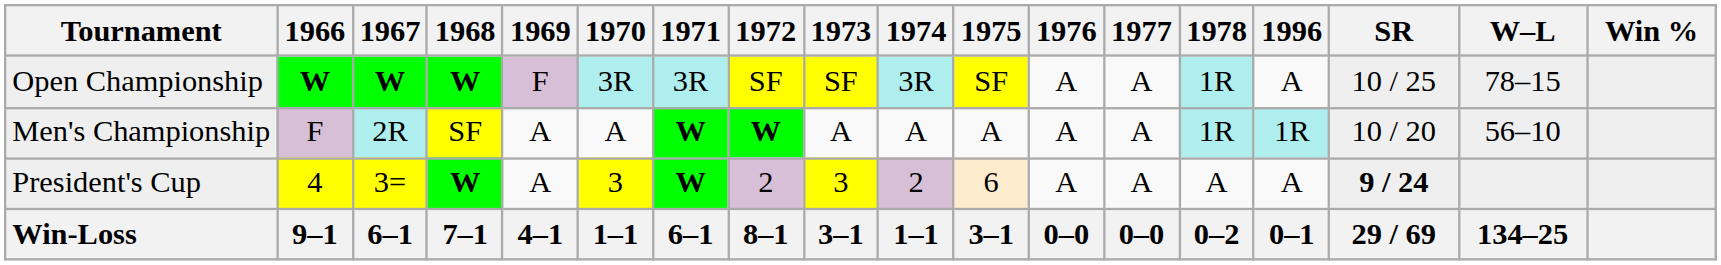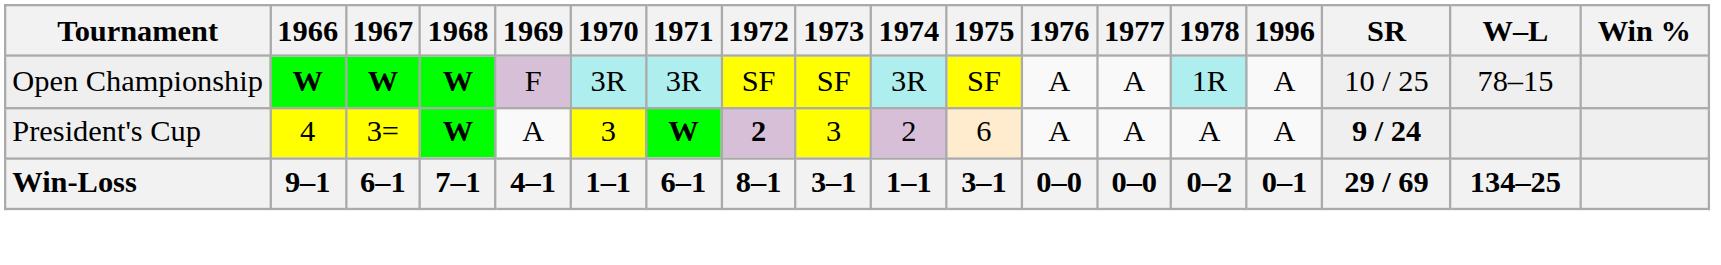 <table class=wikitable style=text-align:center;font-size:83%>
 <tr>
 <th>Tournament</th>
 <th>1966</th>
 <th>1967</th>
 <th>1968</th>
 <th>1969</th>
 <th>1970</th>
 <th>1971</th>
 <th>1972</th>
 <th>1973</th>
 <th>1974</th>
 <th>1975</th>
 <th>1976</th>
 <th>1977</th>
 <th>1978</th>
 <th>1996</th>
 <th width=50>SR</th>
 <th width=50>W–L</th>
 <th width=50>Win %</th>
 </tr>
 <tr>
 <td style="background:#efefef; text-align:left;">Open Championship</td>
 <td bgcolor=lime><strong>W</strong></td>
 <td bgcolor=lime><strong>W</strong></td>
 <td bgcolor=lime><strong>W</strong></td>
 <td style="background:thistle;">F</td>
 <td style="background:#afeeee;">3R</td>
 <td style="background:#afeeee;">3R</td>
 <td style="background:yellow;">SF</td>
 <td style="background:yellow;">SF</td>
 <td style="background:#afeeee;">3R</td>
 <td style="background:yellow;">SF</td>
 <td>A</td>
 <td>A</td>
 <td style="background:#afeeee;">1R</td>
 <td>A</td>
 <td style="background:#efefef;">10 / 25</td>
 <td style="background:#efefef;">78–15</td>
 <td style="background:#efefef;"></td>
 </tr>
 <tr>
-<td style="background:#efefef; text-align:left;">Men's Championship</td>
-<td style="background:thistle;">F</td>
-<td style="background:#afeeee;">2R</td>
-<td style="background:yellow;">SF</td>
-<td>A</td>
-<td>A</td>
-<td bgcolor=lime><strong>W</strong></td>
-<td bgcolor=lime><strong>W</strong></td>
-<td>A</td>
-<td>A</td>
-<td>A</td>
-<td>A</td>
-<td>A</td>
-<td style="background:#afeeee;">1R</td>
-<td style="background:#afeeee;">1R</td>
-<td style="background:#efefef;">10 / 20</td>
-<td style="background:#efefef;">56–10</td>
-<td style="background:#efefef;"></td>
-</tr>
-<tr>
 <td style="background:#efefef; text-align:left;">President's Cup</td>
 <td style="background:yellow;">4</td>
 <td style="background:yellow;">3=</td>
 <td bgcolor=lime><strong>W</strong></td>
 <td>A</td>
 <td style="background:yellow;">3</td>
 <td bgcolor=lime><strong>W</strong></td>
-<td style="background:thistle;">2</td>
+<td style="background:thistle;"><strong>2</strong></td>
 <td style="background:yellow;">3</td>
 <td style="background:thistle;">2</td>
 <td style="background:#ffebcd;">6</td>
 <td>A</td>
 <td>A</td>
 <td>A</td>
 <td>A</td>
 <td style="background:#efefef;"><strong>9 / 24</strong></td>
 <td style="background:#efefef;"></td>
 <td style="background:#efefef;"></td>
 </tr>
 <tr>
 <th style=text-align:left>Win-Loss</th>
 <th>9–1</th>
 <th>6–1</th>
 <th>7–1</th>
 <th>4–1</th>
 <th>1–1</th>
 <th>6–1</th>
 <th>8–1</th>
 <th>3–1</th>
 <th>1–1</th>
 <th>3–1</th>
 <th>0–0</th>
 <th>0–0</th>
 <th>0–2</th>
 <th>0–1</th>
 <th>29 / 69</th>
 <th>134–25</th>
 <th></th>
 </tr>
 </table>
